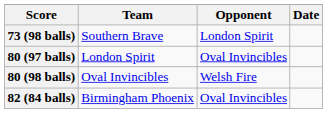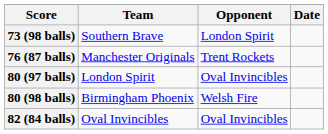 <table class="wikitable">
 <tr>
 </tr>
 <tr>
 <th>Score</th>
 <th>Team</th>
 <th>Opponent</th>
 <th>Date</th>
 </tr>
 <tr>
 <th>73 (98 balls)</th>
 <td><a href='#'>Southern Brave</a></td>
 <td><a href='#'>London Spirit</a></td>
 <td></td>
 </tr>
 <tr>
+<th>76 (87 balls)</th>
+<td><a href='#'>Manchester Originals</a></td>
+<td><a href='#'>Trent Rockets</a></td>
+<td></td>
+</tr>
+<tr>
 <th>80 (97 balls)</th>
 <td><a href='#'>London Spirit</a></td>
 <td><a href='#'>Oval Invincibles</a></td>
 <td></td>
 </tr>
 <tr>
 <th>80 (98 balls)</th>
-<td><a href='#'>Oval Invincibles</a></td>
+<td><a href='#'>Birmingham Phoenix</a></td>
 <td><a href='#'>Welsh Fire</a></td>
 <td></td>
 </tr>
 <tr>
 <th>82 (84 balls)</th>
-<td><a href='#'>Birmingham Phoenix</a></td>
+<td><a href='#'>Oval Invincibles</a></td>
 <td><a href='#'>Oval Invincibles</a></td>
 <td></td>
 </tr>
 </table>
